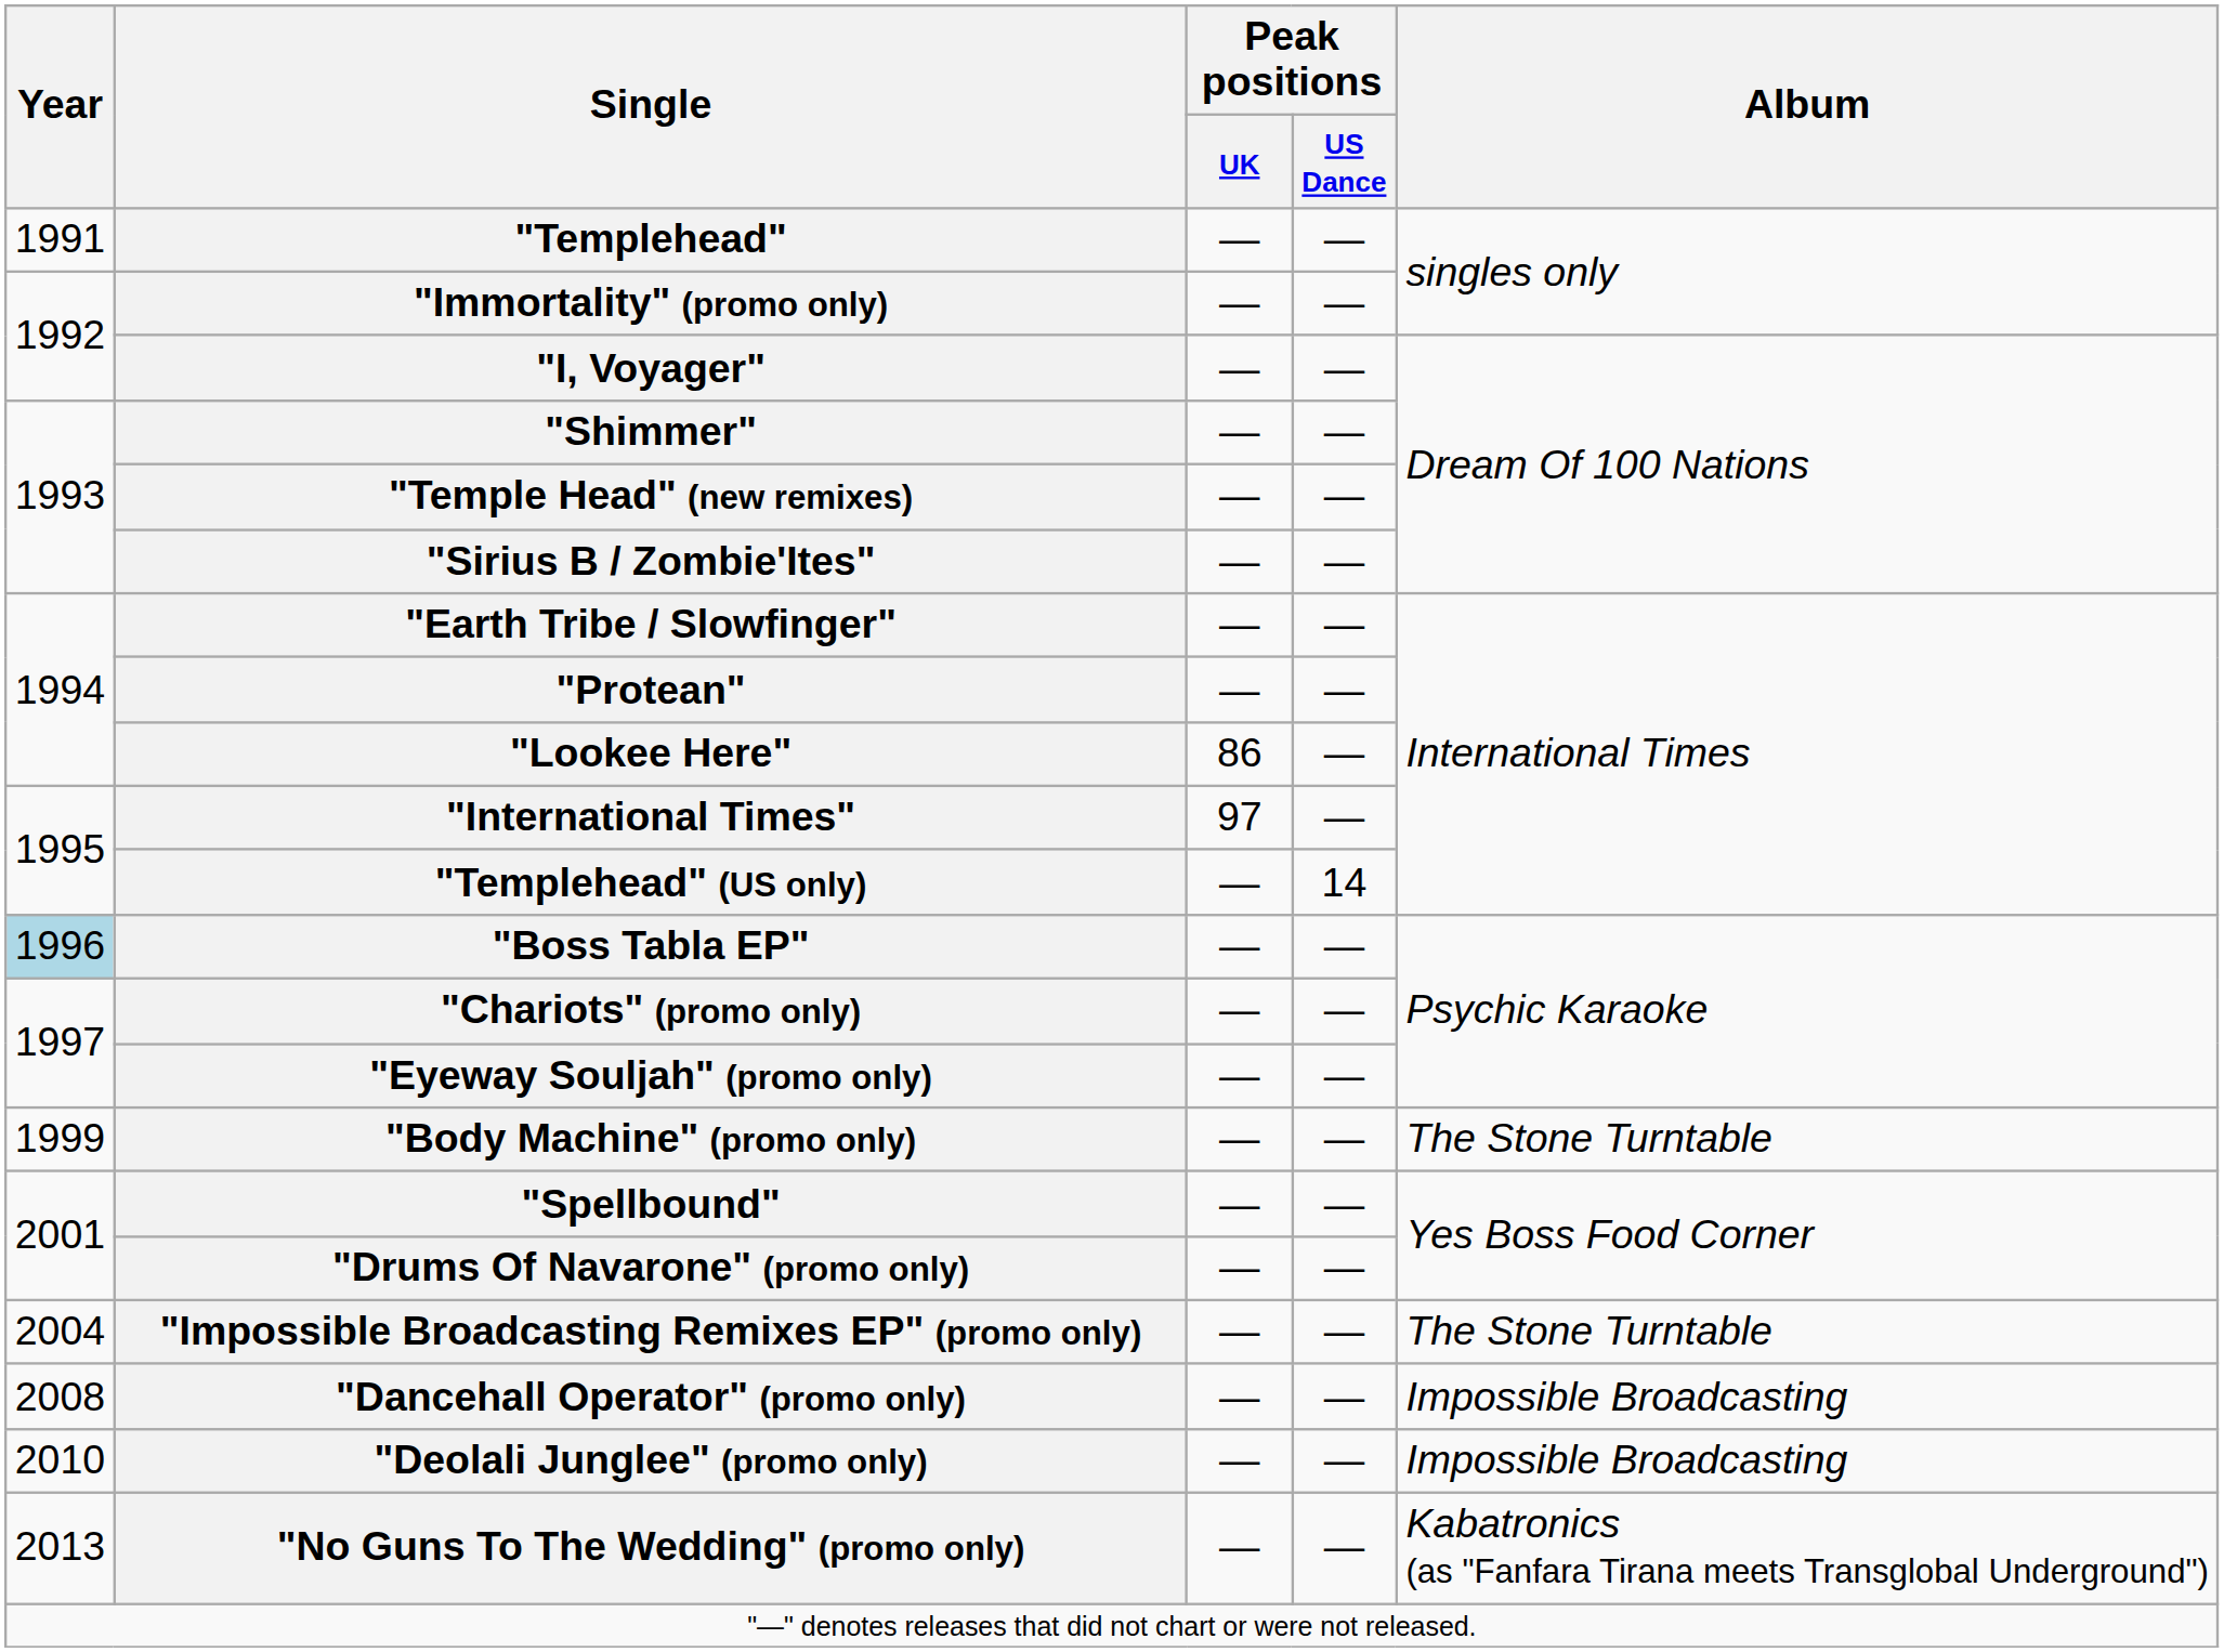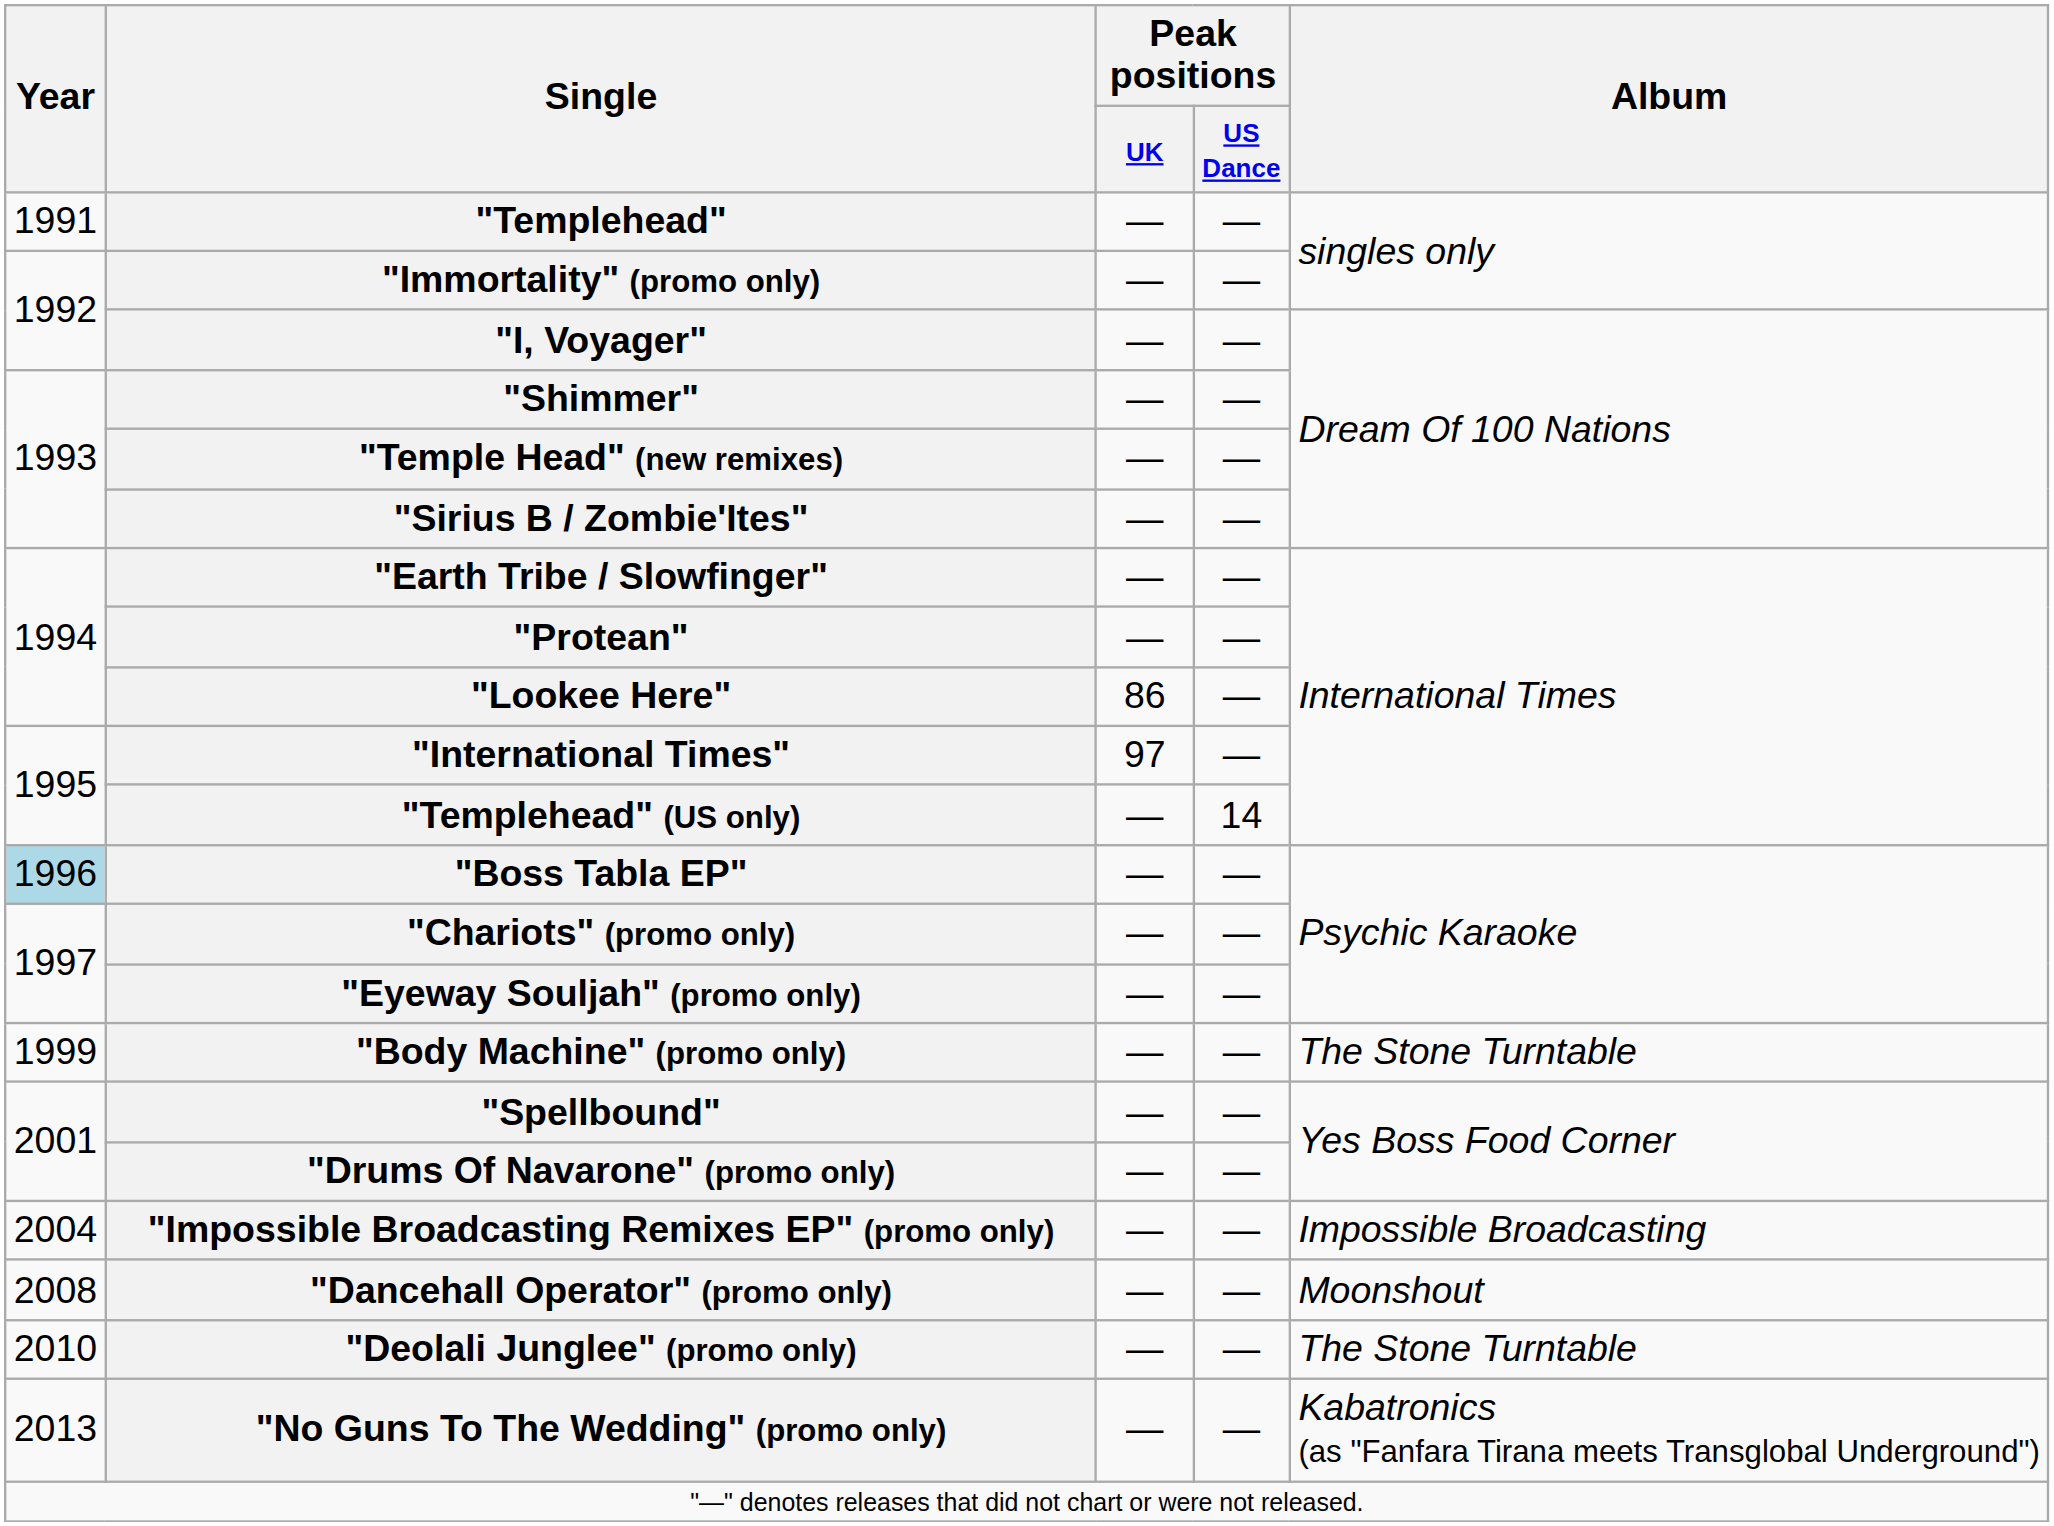 <table class="wikitable plainrowheaders" style="text-align:center;">
 <tr>
 <th rowspan="2">Year</th>
 <th rowspan="2" style="width:26em;">Single</th>
 <th colspan="2">Peak positions</th>
 <th rowspan="2">Album</th>
 </tr>
 <tr style="font-size:smaller;">
 <th width="35"><small><a href='#'>UK</a></small><br></th>
 <th width="35"><small><a href='#'>US<br>Dance</a></small><br></th>
 </tr>
 <tr>
 <td>1991</td>
 <th scope="row">"Templehead"</th>
 <td>—</td>
 <td>—</td>
 <td align="left" rowspan="2"><em>singles only</em></td>
 </tr>
 <tr>
 <td rowspan="2">1992</td>
 <th scope="row">"Immortality" <small>(promo only)</small></th>
 <td>—</td>
 <td>—</td>
 </tr>
 <tr>
 <th scope="row">"I, Voyager"</th>
 <td>—</td>
 <td>—</td>
 <td align="left" rowspan="4"><em>Dream Of 100 Nations</em></td>
 </tr>
 <tr>
 <td rowspan="3">1993</td>
 <th scope="row">"Shimmer"</th>
 <td>—</td>
 <td>—</td>
 </tr>
 <tr>
 <th scope="row">"Temple Head" <small>(new remixes)</small></th>
 <td>—</td>
 <td>—</td>
 </tr>
 <tr>
 <th scope="row">"Sirius B / Zombie'Ites"</th>
 <td>—</td>
 <td>—</td>
 </tr>
 <tr>
 <td rowspan="3">1994</td>
 <th scope="row">"Earth Tribe / Slowfinger"</th>
 <td>—</td>
 <td>—</td>
 <td align="left" rowspan="5"><em>International Times</em></td>
 </tr>
 <tr>
 <th scope="row">"Protean"</th>
 <td>—</td>
 <td>—</td>
 </tr>
 <tr>
 <th scope="row">"Lookee Here"</th>
 <td>86</td>
 <td>—</td>
 </tr>
 <tr>
 <td rowspan="2">1995</td>
 <th scope="row">"International Times"</th>
 <td>97</td>
 <td>—</td>
 </tr>
 <tr>
 <th scope="row">"Templehead" <small>(US only)</small></th>
 <td>—</td>
 <td>14</td>
 </tr>
 <tr>
 <td style="background: lightblue;">1996</td>
 <th scope="row">"Boss Tabla EP"</th>
 <td>—</td>
 <td>—</td>
 <td align="left" rowspan="3"><em>Psychic Karaoke</em></td>
 </tr>
 <tr>
 <td rowspan="2">1997</td>
 <th scope="row">"Chariots" <small>(promo only)</small></th>
 <td>—</td>
 <td>—</td>
 </tr>
 <tr>
 <th scope="row">"Eyeway Souljah" <small>(promo only)</small></th>
 <td>—</td>
 <td>—</td>
 </tr>
 <tr>
 <td>1999</td>
 <th scope="row">"Body Machine" <small>(promo only)</small></th>
 <td>—</td>
 <td>—</td>
 <td align="left" rowspan="1"><em>The Stone Turntable</em></td>
 </tr>
 <tr>
 <td rowspan="2">2001</td>
 <th scope="row">"Spellbound"</th>
 <td>—</td>
 <td>—</td>
 <td align="left" rowspan="2"><em>Yes Boss Food Corner</em></td>
 </tr>
 <tr>
 <th scope="row">"Drums Of Navarone" <small>(promo only)</small></th>
 <td>—</td>
 <td>—</td>
 </tr>
 <tr>
 <td>2004</td>
 <th scope="row">"Impossible Broadcasting Remixes EP" <small>(promo only)</small></th>
 <td>—</td>
 <td>—</td>
-<td align="left" rowspan="1"><em>The Stone Turntable</em></td>
+<td align="left" rowspan="1"><em>Impossible Broadcasting</em></td>
 </tr>
 <tr>
 <td>2008</td>
 <th scope="row">"Dancehall Operator" <small>(promo only)</small></th>
 <td>—</td>
 <td>—</td>
-<td align="left" rowspan="1"><em>Impossible Broadcasting</em></td>
+<td align="left" rowspan="1"><em>Moonshout</em></td>
 </tr>
 <tr>
 <td>2010</td>
 <th scope="row">"Deolali Junglee" <small>(promo only)</small></th>
 <td>—</td>
 <td>—</td>
-<td align="left" rowspan="1"><em>Impossible Broadcasting</em></td>
+<td align="left" rowspan="1"><em>The Stone Turntable</em></td>
 </tr>
 <tr>
 <td>2013</td>
 <th scope="row">"No Guns To The Wedding" <small>(promo only)</small></th>
 <td>—</td>
 <td>—</td>
 <td align="left" rowspan="1"><em>Kabatronics</em><br><small>(as "Fanfara Tirana meets Transglobal Underground")</small></td>
 </tr>
 <tr>
 <td align="center" colspan="6" style="font-size:8pt">"—" denotes releases that did not chart or were not released.</td>
 </tr>
 </table>
